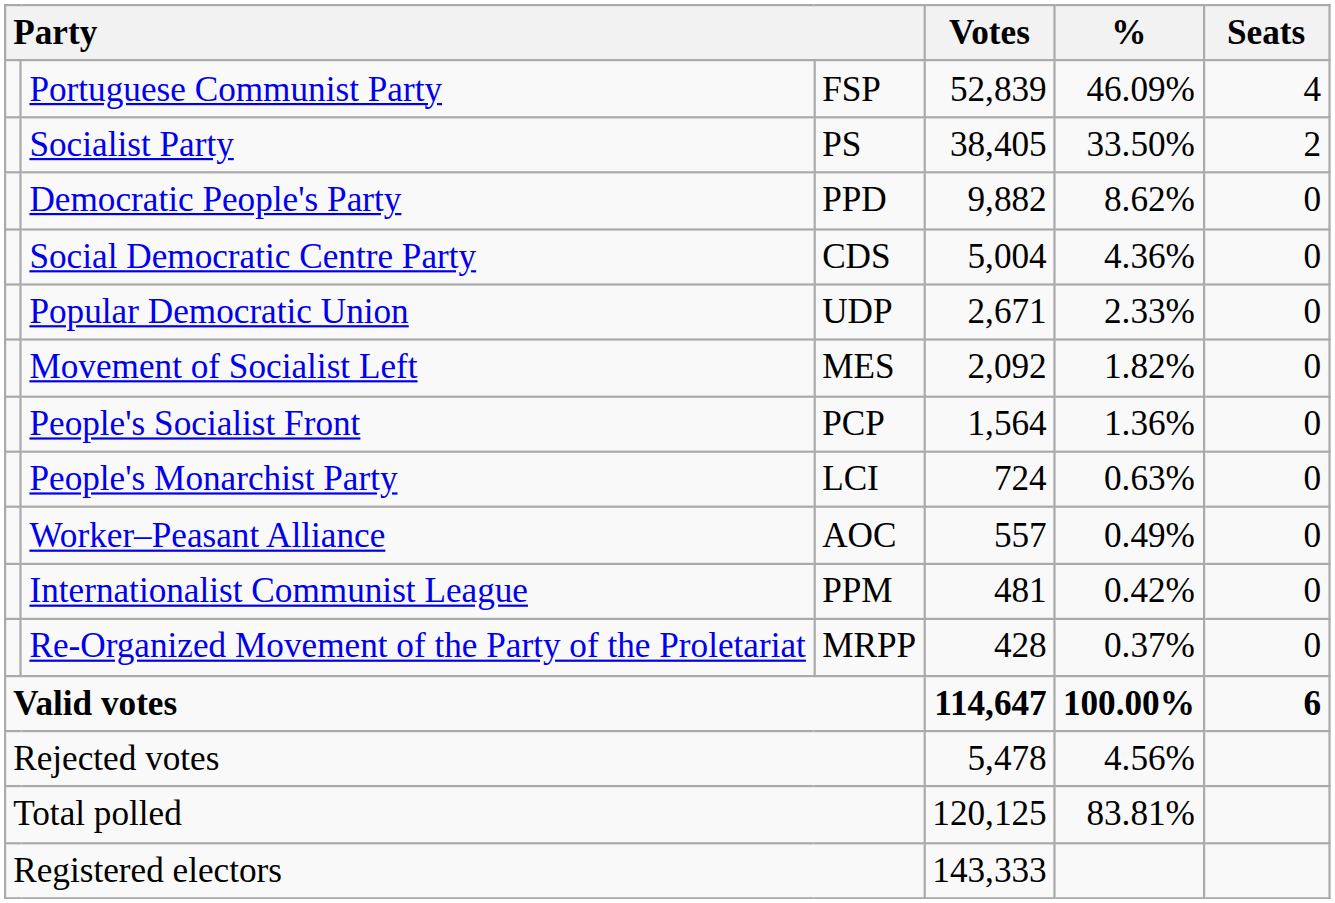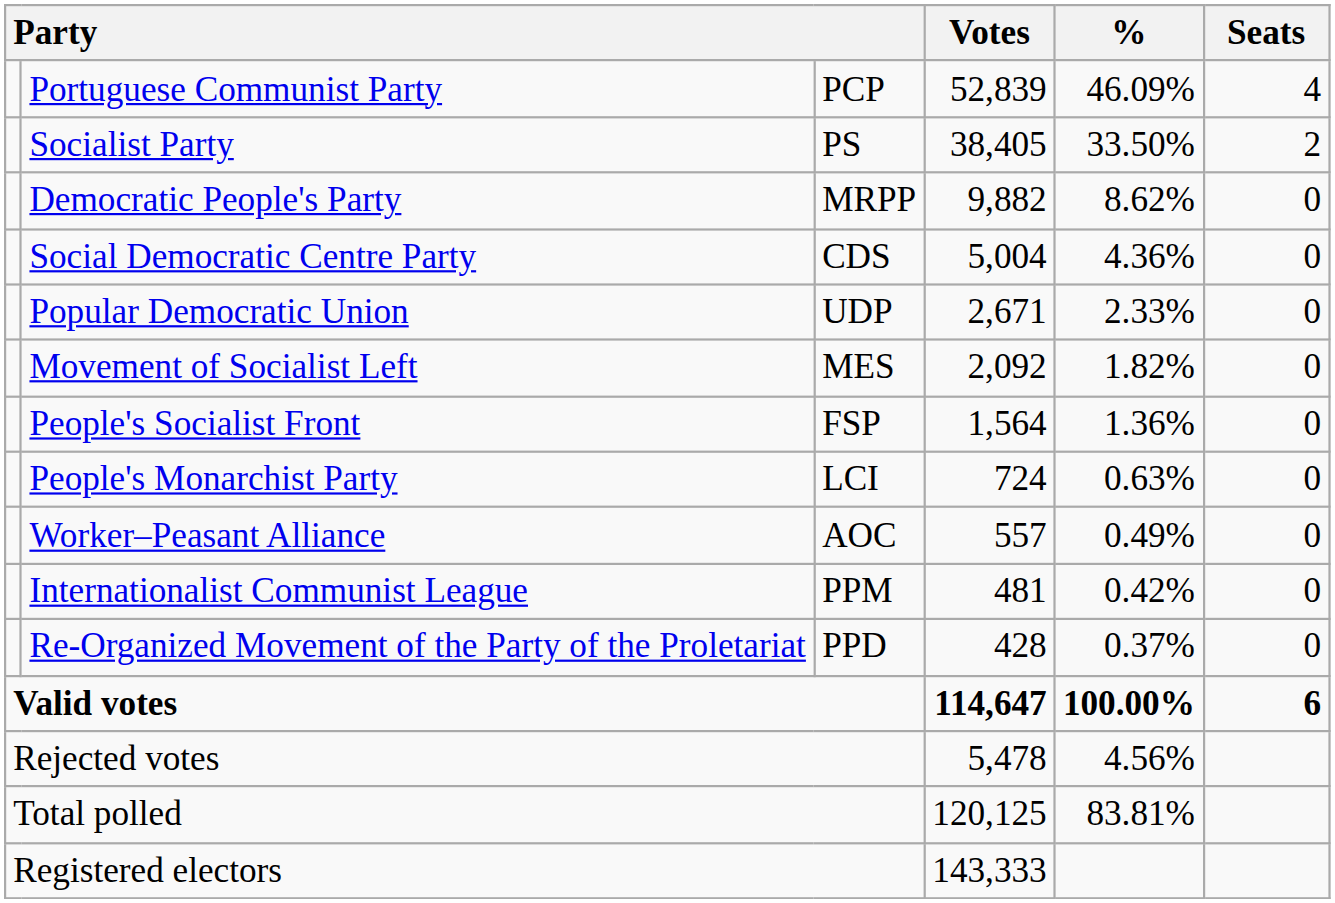 <table class="wikitable" border="1" style="text-align:right;">
 <tr>
 <th style="text-align:left;" colspan=3>Party</th>
 <th align=center width="50">Votes</th>
 <th align=center width="50">%</th>
 <th align=center width="50">Seats</th>
 </tr>
 <tr>
 <td></td>
 <td align=left><a href='#'>Portuguese Communist Party</a></td>
-<td align=left>FSP</td>
+<td align=left>PCP</td>
 <td>52,839</td>
 <td>46.09%</td>
 <td>4</td>
 </tr>
 <tr>
 <td></td>
 <td align=left><a href='#'>Socialist Party</a></td>
 <td align=left>PS</td>
 <td>38,405</td>
 <td>33.50%</td>
 <td>2</td>
 </tr>
 <tr>
 <td></td>
 <td align=left><a href='#'>Democratic People's Party</a></td>
-<td align=left>PPD</td>
+<td align=left>MRPP</td>
 <td>9,882</td>
 <td>8.62%</td>
 <td>0</td>
 </tr>
 <tr>
 <td></td>
 <td align=left style="white-space: nowrap;"><a href='#'>Social Democratic Centre Party</a></td>
 <td align=left>CDS</td>
 <td>5,004</td>
 <td>4.36%</td>
 <td>0</td>
 </tr>
 <tr>
 <td></td>
 <td align=left><a href='#'>Popular Democratic Union</a></td>
 <td align=left>UDP</td>
 <td>2,671</td>
 <td>2.33%</td>
 <td>0</td>
 </tr>
 <tr>
 <td></td>
 <td align=left><a href='#'>Movement of Socialist Left</a></td>
 <td align=left>MES</td>
 <td>2,092</td>
 <td>1.82%</td>
 <td>0</td>
 </tr>
 <tr>
 <td></td>
 <td align=left><a href='#'>People's Socialist Front</a></td>
-<td align=left>PCP</td>
+<td align=left>FSP</td>
 <td>1,564</td>
 <td>1.36%</td>
 <td>0</td>
 </tr>
 <tr>
 <td></td>
 <td align=left><a href='#'>People's Monarchist Party</a></td>
 <td align=left>LCI</td>
 <td>724</td>
 <td>0.63%</td>
 <td>0</td>
 </tr>
 <tr>
 <td></td>
 <td align=left><a href='#'>Worker–Peasant Alliance</a></td>
 <td align=left>AOC</td>
 <td>557</td>
 <td>0.49%</td>
 <td>0</td>
 </tr>
 <tr>
 <td></td>
 <td align=left><a href='#'>Internationalist Communist League</a></td>
 <td align=left>PPM</td>
 <td>481</td>
 <td>0.42%</td>
 <td>0</td>
 </tr>
 <tr>
 <td></td>
 <td align=left><a href='#'>Re-Organized Movement of the Party of the Proletariat</a></td>
-<td align=left>MRPP</td>
+<td align=left>PPD</td>
 <td>428</td>
 <td>0.37%</td>
 <td>0</td>
 </tr>
 <tr style="font-weight:bold">
 <td align=left colspan=3>Valid votes</td>
 <td>114,647</td>
 <td>100.00%</td>
 <td>6</td>
 </tr>
 <tr>
 <td align=left colspan=3>Rejected votes</td>
 <td>5,478</td>
 <td>4.56%</td>
 <td></td>
 </tr>
 <tr>
 <td align=left colspan=3>Total polled</td>
 <td>120,125</td>
 <td>83.81%</td>
 <td></td>
 </tr>
 <tr>
 <td align=left colspan=3>Registered electors</td>
 <td>143,333</td>
 <td></td>
 <td></td>
 </tr>
 </table>
